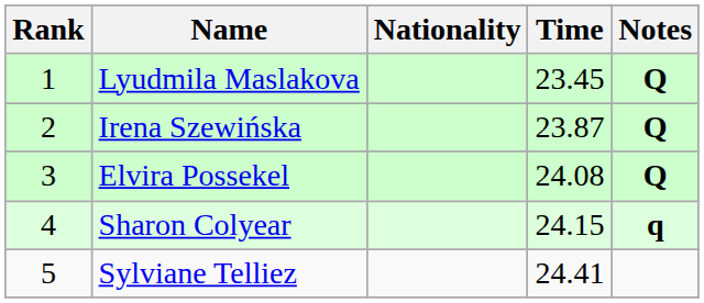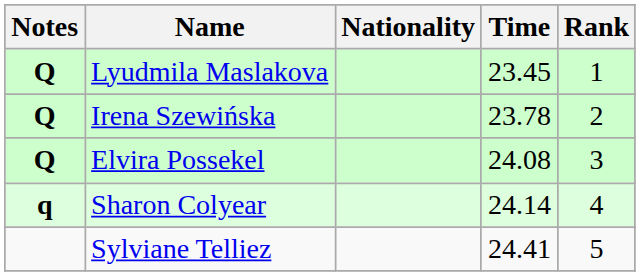 <table class="wikitable sortable" style="text-align:center">
 <tr>
-<th>Rank</th>
+<th>Notes</th>
 <th>Name</th>
 <th>Nationality</th>
 <th>Time</th>
-<th>Notes</th>
+<th>Rank</th>
 </tr>
 <tr bgcolor=ccffcc>
-<td>1</td>
+<td><strong>Q</strong></td>
 <td align=left><a href='#'>Lyudmila Maslakova</a></td>
 <td align=left></td>
 <td>23.45</td>
-<td><strong>Q</strong></td>
+<td>1</td>
 </tr>
 <tr bgcolor=ccffcc>
-<td>2</td>
+<td><strong>Q</strong></td>
 <td align=left><a href='#'>Irena Szewińska</a></td>
 <td align=left></td>
-<td>23.87</td>
-<td><strong>Q</strong></td>
+<td>23.78</td>
+<td>2</td>
 </tr>
 <tr bgcolor=ccffcc>
-<td>3</td>
+<td><strong>Q</strong></td>
 <td align=left><a href='#'>Elvira Possekel</a></td>
 <td align=left></td>
 <td>24.08</td>
-<td><strong>Q</strong></td>
+<td>3</td>
 </tr>
 <tr bgcolor=ddffdd>
-<td>4</td>
+<td><strong>q</strong></td>
 <td align=left><a href='#'>Sharon Colyear</a></td>
 <td align=left></td>
-<td>24.15</td>
-<td><strong>q</strong></td>
+<td>24.14</td>
+<td>4</td>
 </tr>
 <tr>
-<td>5</td>
+<td></td>
 <td align=left><a href='#'>Sylviane Telliez</a></td>
 <td align=left></td>
 <td>24.41</td>
-<td></td>
+<td>5</td>
 </tr>
 </table>
